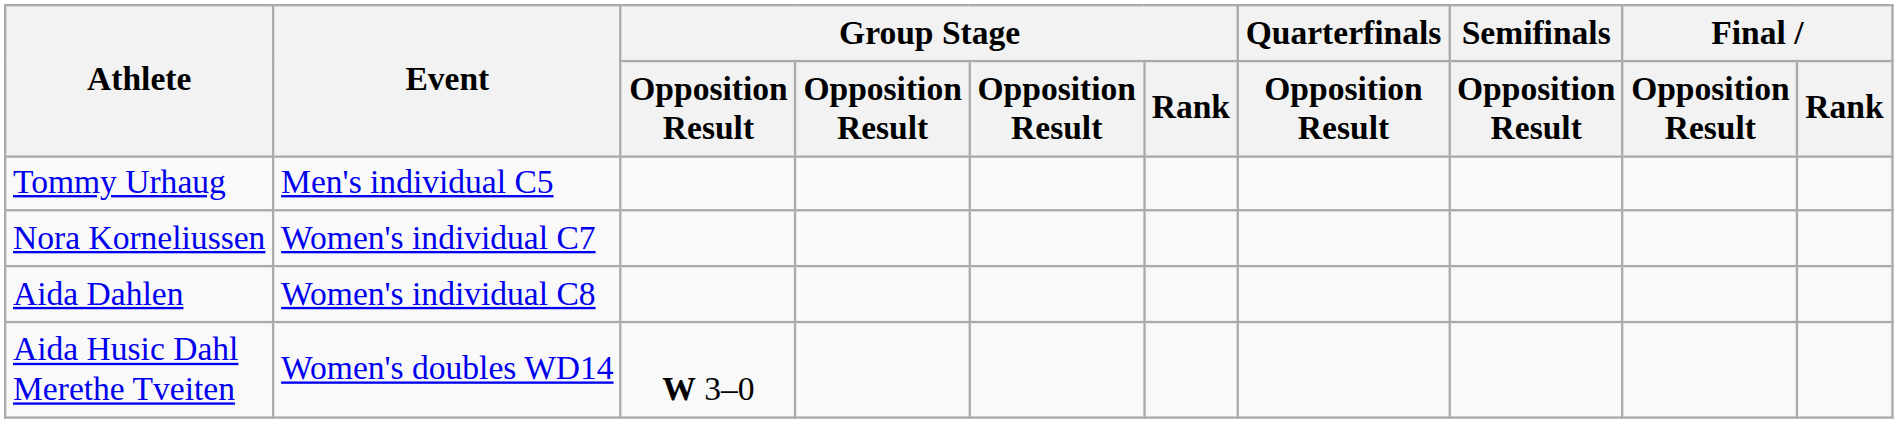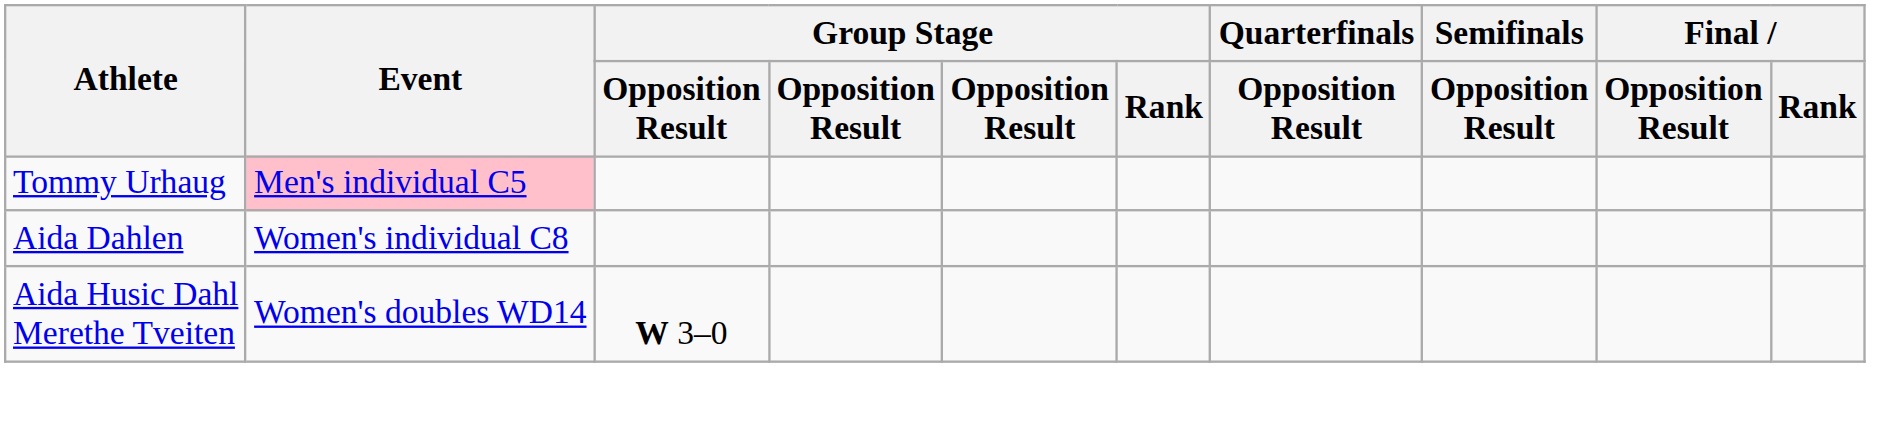 <table class=wikitable style="font-size:90%">
 <tr align=center>
 <th rowspan="2">Athlete</th>
 <th rowspan="2">Event</th>
 <th colspan="4">Group Stage</th>
 <th>Quarterfinals</th>
 <th>Semifinals</th>
 <th colspan="2">Final / </th>
 </tr>
 <tr>
 <th>Opposition<br>Result</th>
 <th>Opposition<br>Result</th>
 <th>Opposition<br>Result</th>
 <th>Rank</th>
 <th>Opposition<br>Result</th>
 <th>Opposition<br>Result</th>
 <th>Opposition<br>Result</th>
 <th>Rank</th>
 </tr>
 <tr align=center>
 <td align=left><a href='#'>Tommy Urhaug</a></td>
-<td align=left><a href='#'>Men's individual C5</a></td>
-<td></td>
-<td></td>
-<td></td>
-<td></td>
-<td></td>
-<td></td>
-<td></td>
-<td></td>
-</tr>
-<tr align=center>
-<td align=left><a href='#'>Nora Korneliussen</a></td>
-<td align=left><a href='#'>Women's individual C7</a></td>
+<td align=left style="background: pink;"><a href='#'>Men's individual C5</a></td>
 <td></td>
 <td></td>
 <td></td>
 <td></td>
 <td></td>
 <td></td>
 <td></td>
 <td></td>
 </tr>
 <tr align=center>
 <td align=left><a href='#'>Aida Dahlen</a></td>
 <td align=left><a href='#'>Women's individual C8</a></td>
 <td></td>
 <td></td>
 <td></td>
 <td></td>
 <td></td>
 <td></td>
 <td></td>
 <td></td>
 </tr>
 <tr align=center>
 <td align=left><a href='#'>Aida Husic Dahl</a><br><a href='#'>Merethe Tveiten</a></td>
 <td align=left><a href='#'>Women's doubles WD14</a></td>
 <td><br><strong>W</strong> 3–0</td>
 <td></td>
 <td></td>
 <td></td>
 <td></td>
 <td></td>
 <td></td>
 <td></td>
 </tr>
 </table>
